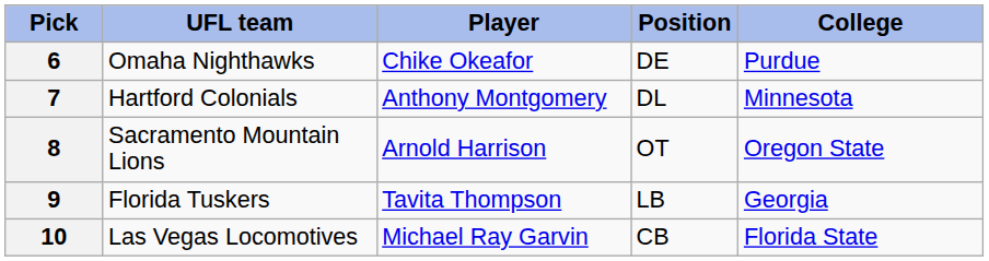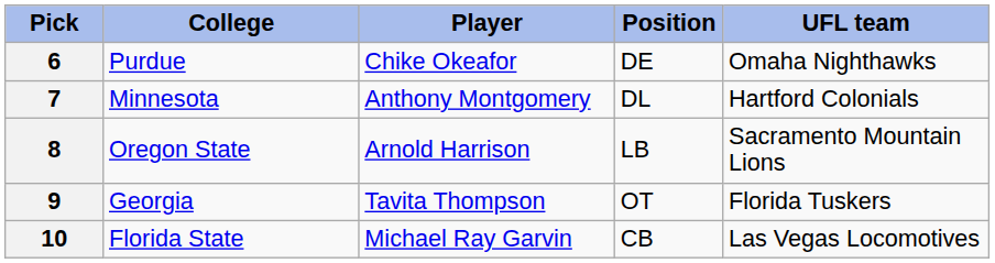 <table class="wikitable" style="width:75%;">
 <tr>
 <th width=10% style="background:#A8BDEC">Pick</th>
-<th width=28% style="background:#A8BDEC">UFL team</th>
+<th width=26% style="background:#A8BDEC">College</th>
 <th width=26% style="background:#A8BDEC">Player</th>
 <th width=11% style="background:#A8BDEC">Position</th>
-<th width=26% style="background:#A8BDEC">College</th>
+<th width=28% style="background:#A8BDEC">UFL team</th>
 </tr>
 <tr>
 <th>6</th>
-<td>Omaha Nighthawks</td>
+<td><a href='#'>Purdue</a></td>
 <td><a href='#'>Chike Okeafor</a></td>
 <td>DE</td>
-<td><a href='#'>Purdue</a></td>
+<td>Omaha Nighthawks</td>
 </tr>
 <tr>
 <th>7</th>
-<td>Hartford Colonials</td>
+<td><a href='#'>Minnesota</a></td>
 <td><a href='#'>Anthony Montgomery</a></td>
 <td>DL</td>
-<td><a href='#'>Minnesota</a></td>
+<td>Hartford Colonials</td>
 </tr>
 <tr>
 <th>8</th>
+<td><a href='#'>Oregon State</a></td>
+<td><a href='#'>Arnold Harrison</a></td>
+<td>LB</td>
 <td>Sacramento Mountain Lions</td>
-<td><a href='#'>Arnold Harrison</a></td>
-<td>OT</td>
-<td><a href='#'>Oregon State</a></td>
 </tr>
 <tr>
 <th>9</th>
+<td><a href='#'>Georgia</a></td>
+<td><a href='#'>Tavita Thompson</a></td>
+<td>OT</td>
 <td>Florida Tuskers</td>
-<td><a href='#'>Tavita Thompson</a></td>
-<td>LB</td>
-<td><a href='#'>Georgia</a></td>
 </tr>
 <tr>
 <th>10</th>
-<td>Las Vegas Locomotives</td>
+<td><a href='#'>Florida State</a></td>
 <td><a href='#'>Michael Ray Garvin</a></td>
 <td>CB</td>
-<td><a href='#'>Florida State</a></td>
+<td>Las Vegas Locomotives</td>
 </tr>
 </table>
